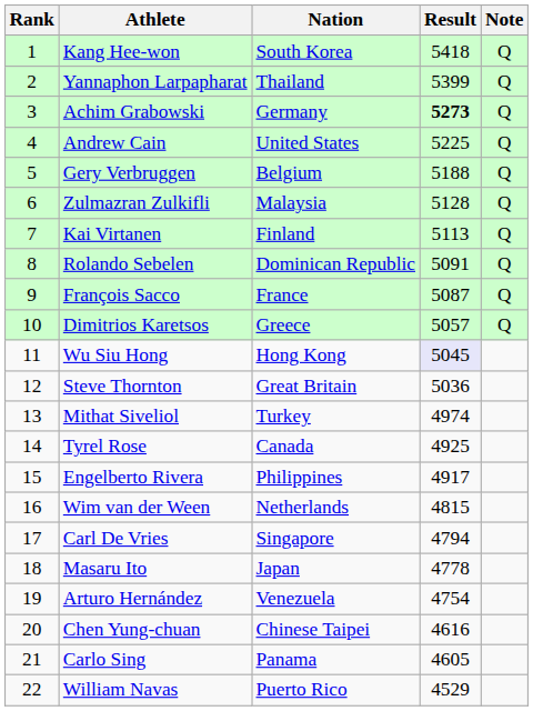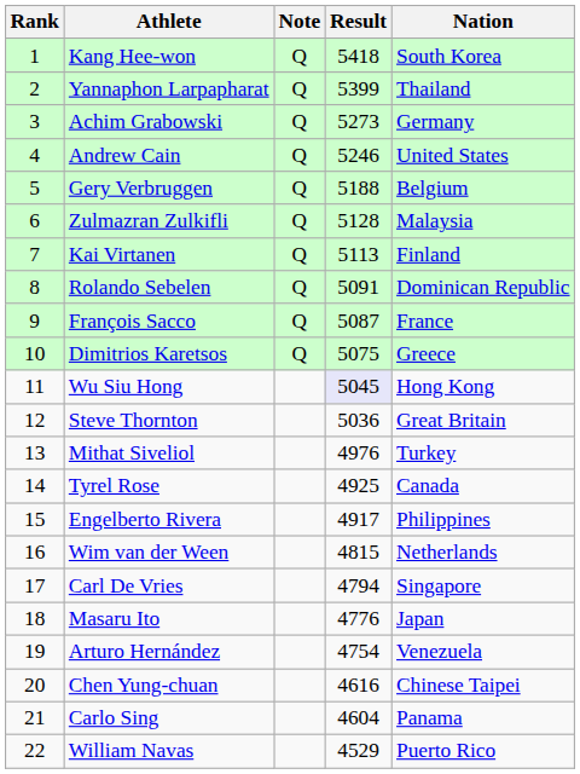 <table class="wikitable sortable" style="text-align:center">
 <tr>
 <th>Rank</th>
 <th>Athlete</th>
+<th>Note</th>
+<th>Result</th>
 <th>Nation</th>
-<th>Result</th>
-<th>Note</th>
 </tr>
 <tr bgcolor=ccffcc>
 <td>1</td>
 <td align=left><a href='#'>Kang Hee-won</a></td>
+<td>Q</td>
+<td>5418</td>
 <td align=left> <a href='#'>South Korea</a></td>
-<td>5418</td>
-<td>Q</td>
 </tr>
 <tr bgcolor=ccffcc>
 <td>2</td>
 <td align=left><a href='#'>Yannaphon Larpapharat</a></td>
+<td>Q</td>
+<td>5399</td>
 <td align=left> <a href='#'>Thailand</a></td>
-<td>5399</td>
-<td>Q</td>
 </tr>
 <tr bgcolor=ccffcc>
 <td>3</td>
 <td align=left><a href='#'>Achim Grabowski</a></td>
+<td>Q</td>
+<td>5273</td>
 <td align=left> <a href='#'>Germany</a></td>
-<td><strong>5273</strong></td>
-<td>Q</td>
 </tr>
 <tr bgcolor=ccffcc>
 <td>4</td>
 <td align=left><a href='#'>Andrew Cain</a></td>
+<td>Q</td>
+<td>5246</td>
 <td align=left> <a href='#'>United States</a></td>
-<td>5225</td>
-<td>Q</td>
 </tr>
 <tr bgcolor=ccffcc>
 <td>5</td>
 <td align=left><a href='#'>Gery Verbruggen</a></td>
+<td>Q</td>
+<td>5188</td>
 <td align=left> <a href='#'>Belgium</a></td>
-<td>5188</td>
-<td>Q</td>
 </tr>
 <tr bgcolor=ccffcc>
 <td>6</td>
 <td align=left><a href='#'>Zulmazran Zulkifli</a></td>
+<td>Q</td>
+<td>5128</td>
 <td align=left> <a href='#'>Malaysia</a></td>
-<td>5128</td>
-<td>Q</td>
 </tr>
 <tr bgcolor=ccffcc>
 <td>7</td>
 <td align=left><a href='#'>Kai Virtanen</a></td>
+<td>Q</td>
+<td>5113</td>
 <td align=left> <a href='#'>Finland</a></td>
-<td>5113</td>
-<td>Q</td>
 </tr>
 <tr bgcolor=ccffcc>
 <td>8</td>
 <td align=left><a href='#'>Rolando Sebelen</a></td>
+<td>Q</td>
+<td>5091</td>
 <td align=left> <a href='#'>Dominican Republic</a></td>
-<td>5091</td>
-<td>Q</td>
 </tr>
 <tr bgcolor=ccffcc>
 <td>9</td>
 <td align=left><a href='#'>François Sacco</a></td>
+<td>Q</td>
+<td>5087</td>
 <td align=left> <a href='#'>France</a></td>
-<td>5087</td>
-<td>Q</td>
 </tr>
 <tr bgcolor=ccffcc>
 <td>10</td>
 <td align=left><a href='#'>Dimitrios Karetsos</a></td>
+<td>Q</td>
+<td>5075</td>
 <td align=left> <a href='#'>Greece</a></td>
-<td>5057</td>
-<td>Q</td>
 </tr>
 <tr>
 <td>11</td>
 <td align=left><a href='#'>Wu Siu Hong</a></td>
+<td></td>
+<td style="background: lavender;">5045</td>
 <td align=left> <a href='#'>Hong Kong</a></td>
-<td style="background: lavender;">5045</td>
-<td></td>
 </tr>
 <tr>
 <td>12</td>
 <td align=left><a href='#'>Steve Thornton</a></td>
+<td></td>
+<td>5036</td>
 <td align=left> <a href='#'>Great Britain</a></td>
-<td>5036</td>
-<td></td>
 </tr>
 <tr>
 <td>13</td>
 <td align=left><a href='#'>Mithat Siveliol</a></td>
+<td></td>
+<td>4976</td>
 <td align=left> <a href='#'>Turkey</a></td>
-<td>4974</td>
-<td></td>
 </tr>
 <tr>
 <td>14</td>
 <td align=left><a href='#'>Tyrel Rose</a></td>
+<td></td>
+<td>4925</td>
 <td align=left> <a href='#'>Canada</a></td>
-<td>4925</td>
-<td></td>
 </tr>
 <tr>
 <td>15</td>
 <td align=left><a href='#'>Engelberto Rivera</a></td>
+<td></td>
+<td>4917</td>
 <td align=left> <a href='#'>Philippines</a></td>
-<td>4917</td>
-<td></td>
 </tr>
 <tr>
 <td>16</td>
 <td align=left><a href='#'>Wim van der Ween</a></td>
+<td></td>
+<td>4815</td>
 <td align=left> <a href='#'>Netherlands</a></td>
-<td>4815</td>
-<td></td>
 </tr>
 <tr>
 <td>17</td>
 <td align=left><a href='#'>Carl De Vries</a></td>
+<td></td>
+<td>4794</td>
 <td align=left> <a href='#'>Singapore</a></td>
-<td>4794</td>
-<td></td>
 </tr>
 <tr>
 <td>18</td>
 <td align=left><a href='#'>Masaru Ito</a></td>
+<td></td>
+<td>4776</td>
 <td align=left> <a href='#'>Japan</a></td>
-<td>4778</td>
-<td></td>
 </tr>
 <tr>
 <td>19</td>
 <td align=left><a href='#'>Arturo Hernández</a></td>
+<td></td>
+<td>4754</td>
 <td align=left> <a href='#'>Venezuela</a></td>
-<td>4754</td>
-<td></td>
 </tr>
 <tr>
 <td>20</td>
 <td align=left><a href='#'>Chen Yung-chuan</a></td>
+<td></td>
+<td>4616</td>
 <td align=left> <a href='#'>Chinese Taipei</a></td>
-<td>4616</td>
-<td></td>
 </tr>
 <tr>
 <td>21</td>
 <td align=left><a href='#'>Carlo Sing</a></td>
+<td></td>
+<td>4604</td>
 <td align=left> <a href='#'>Panama</a></td>
-<td>4605</td>
-<td></td>
 </tr>
 <tr>
 <td>22</td>
 <td align=left><a href='#'>William Navas</a></td>
+<td></td>
+<td>4529</td>
 <td align=left> <a href='#'>Puerto Rico</a></td>
-<td>4529</td>
-<td></td>
 </tr>
 </table>
